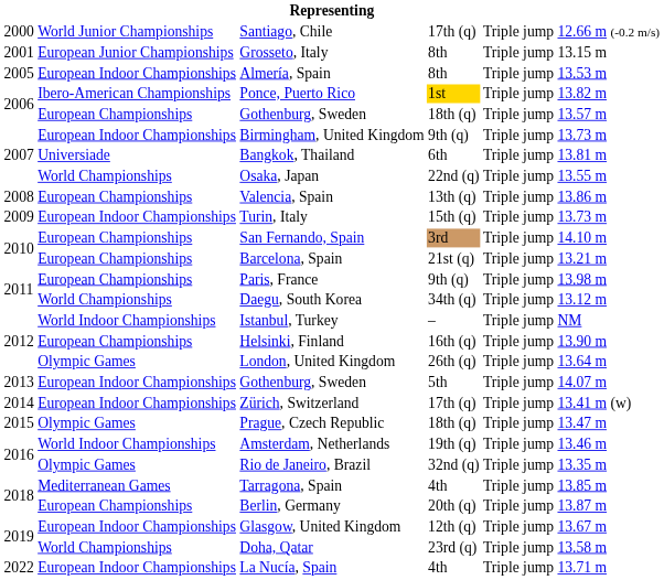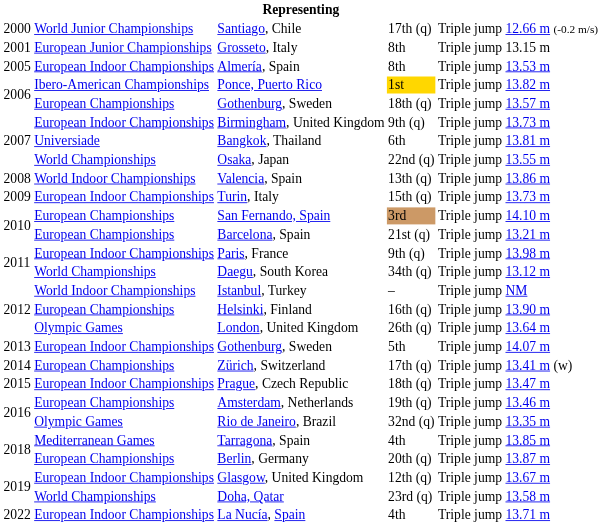 <table>
 <tr>
 <th colspan="6">Representing </th>
 </tr>
 <tr>
 <td>2000</td>
 <td><a href='#'>World Junior Championships</a></td>
 <td><a href='#'>Santiago</a>, Chile</td>
 <td>17th (q)</td>
 <td>Triple jump</td>
 <td><a href='#'>12.66 m</a>  <small>(-0.2 m/s)</small></td>
 </tr>
 <tr>
 <td>2001</td>
 <td><a href='#'>European Junior Championships</a></td>
 <td><a href='#'>Grosseto</a>, Italy</td>
 <td>8th</td>
 <td>Triple jump</td>
 <td>13.15 m</td>
 </tr>
 <tr>
 <td>2005</td>
 <td><a href='#'>European Indoor Championships</a></td>
 <td><a href='#'>Almería</a>, Spain</td>
 <td>8th</td>
 <td>Triple jump</td>
 <td><a href='#'>13.53 m</a></td>
 </tr>
 <tr>
 <td rowspan=2>2006</td>
 <td><a href='#'>Ibero-American Championships</a></td>
 <td><a href='#'>Ponce, Puerto Rico</a></td>
 <td bgcolor=gold>1st</td>
 <td>Triple jump</td>
 <td><a href='#'>13.82 m</a></td>
 </tr>
 <tr>
 <td><a href='#'>European Championships</a></td>
 <td><a href='#'>Gothenburg</a>, Sweden</td>
 <td>18th (q)</td>
 <td>Triple jump</td>
 <td><a href='#'>13.57 m</a></td>
 </tr>
 <tr>
 <td rowspan=3>2007</td>
 <td><a href='#'>European Indoor Championships</a></td>
 <td><a href='#'>Birmingham</a>, United Kingdom</td>
 <td>9th (q)</td>
 <td>Triple jump</td>
 <td><a href='#'>13.73 m</a></td>
 </tr>
 <tr>
 <td><a href='#'>Universiade</a></td>
 <td><a href='#'>Bangkok</a>, Thailand</td>
 <td>6th</td>
 <td>Triple jump</td>
 <td><a href='#'>13.81 m</a></td>
 </tr>
 <tr>
 <td><a href='#'>World Championships</a></td>
 <td><a href='#'>Osaka</a>, Japan</td>
 <td>22nd (q)</td>
 <td>Triple jump</td>
 <td><a href='#'>13.55 m</a></td>
 </tr>
 <tr>
 <td>2008</td>
-<td><a href='#'>European Championships</a></td>
+<td><a href='#'>World Indoor Championships</a></td>
 <td><a href='#'>Valencia</a>, Spain</td>
 <td>13th (q)</td>
 <td>Triple jump</td>
 <td><a href='#'>13.86 m</a></td>
 </tr>
 <tr>
 <td>2009</td>
 <td><a href='#'>European Indoor Championships</a></td>
 <td><a href='#'>Turin</a>, Italy</td>
 <td>15th (q)</td>
 <td>Triple jump</td>
 <td><a href='#'>13.73 m</a></td>
 </tr>
 <tr>
 <td rowspan=2>2010</td>
 <td><a href='#'>European Championships</a></td>
 <td><a href='#'>San Fernando, Spain</a></td>
 <td bgcolor=cc9966>3rd</td>
 <td>Triple jump</td>
 <td><a href='#'>14.10 m</a></td>
 </tr>
 <tr>
 <td><a href='#'>European Championships</a></td>
 <td><a href='#'>Barcelona</a>, Spain</td>
 <td>21st (q)</td>
 <td>Triple jump</td>
 <td><a href='#'>13.21 m</a></td>
 </tr>
 <tr>
 <td rowspan=2>2011</td>
-<td><a href='#'>European Championships</a></td>
+<td><a href='#'>European Indoor Championships</a></td>
 <td><a href='#'>Paris</a>, France</td>
 <td>9th (q)</td>
 <td>Triple jump</td>
 <td><a href='#'>13.98 m</a></td>
 </tr>
 <tr>
 <td><a href='#'>World Championships</a></td>
 <td><a href='#'>Daegu</a>, South Korea</td>
 <td>34th (q)</td>
 <td>Triple jump</td>
 <td><a href='#'>13.12 m</a></td>
 </tr>
 <tr>
 <td rowspan=3>2012</td>
 <td><a href='#'>World Indoor Championships</a></td>
 <td><a href='#'>Istanbul</a>, Turkey</td>
 <td>–</td>
 <td>Triple jump</td>
 <td><a href='#'>NM</a></td>
 </tr>
 <tr>
 <td><a href='#'>European Championships</a></td>
 <td><a href='#'>Helsinki</a>, Finland</td>
 <td>16th (q)</td>
 <td>Triple jump</td>
 <td><a href='#'>13.90 m</a></td>
 </tr>
 <tr>
 <td><a href='#'>Olympic Games</a></td>
 <td><a href='#'>London</a>, United Kingdom</td>
 <td>26th (q)</td>
 <td>Triple jump</td>
 <td><a href='#'>13.64 m</a></td>
 </tr>
 <tr>
 <td>2013</td>
 <td><a href='#'>European Indoor Championships</a></td>
 <td><a href='#'>Gothenburg</a>, Sweden</td>
 <td>5th</td>
 <td>Triple jump</td>
 <td><a href='#'>14.07 m</a></td>
 </tr>
 <tr>
 <td>2014</td>
-<td><a href='#'>European Indoor Championships</a></td>
+<td><a href='#'>European Championships</a></td>
 <td><a href='#'>Zürich</a>, Switzerland</td>
 <td>17th (q)</td>
 <td>Triple jump</td>
 <td><a href='#'>13.41 m</a> (w)</td>
 </tr>
 <tr>
 <td>2015</td>
-<td><a href='#'>Olympic Games</a></td>
+<td><a href='#'>European Indoor Championships</a></td>
 <td><a href='#'>Prague</a>, Czech Republic</td>
 <td>18th (q)</td>
 <td>Triple jump</td>
 <td><a href='#'>13.47 m</a></td>
 </tr>
 <tr>
 <td rowspan=2>2016</td>
-<td><a href='#'>World Indoor Championships</a></td>
+<td><a href='#'>European Championships</a></td>
 <td><a href='#'>Amsterdam</a>, Netherlands</td>
 <td>19th (q)</td>
 <td>Triple jump</td>
 <td><a href='#'>13.46 m</a></td>
 </tr>
 <tr>
 <td><a href='#'>Olympic Games</a></td>
 <td><a href='#'>Rio de Janeiro</a>, Brazil</td>
 <td>32nd (q)</td>
 <td>Triple jump</td>
 <td><a href='#'>13.35 m</a></td>
 </tr>
 <tr>
 <td rowspan=2>2018</td>
 <td><a href='#'>Mediterranean Games</a></td>
 <td><a href='#'>Tarragona</a>, Spain</td>
 <td>4th</td>
 <td>Triple jump</td>
 <td><a href='#'>13.85 m</a></td>
 </tr>
 <tr>
 <td><a href='#'>European Championships</a></td>
 <td><a href='#'>Berlin</a>, Germany</td>
 <td>20th (q)</td>
 <td>Triple jump</td>
 <td><a href='#'>13.87 m</a></td>
 </tr>
 <tr>
 <td rowspan=2>2019</td>
 <td><a href='#'>European Indoor Championships</a></td>
 <td><a href='#'>Glasgow</a>, United Kingdom</td>
 <td>12th (q)</td>
 <td>Triple jump</td>
 <td><a href='#'>13.67 m</a></td>
 </tr>
 <tr>
 <td><a href='#'>World Championships</a></td>
 <td><a href='#'>Doha, Qatar</a></td>
 <td>23rd (q)</td>
 <td>Triple jump</td>
 <td><a href='#'>13.58 m</a></td>
 </tr>
 <tr>
 <td>2022</td>
 <td><a href='#'>European Indoor Championships</a></td>
 <td><a href='#'>La Nucía</a>, <a href='#'>Spain</a></td>
 <td>4th</td>
 <td>Triple jump</td>
 <td><a href='#'>13.71 m</a></td>
 </tr>
 </table>
